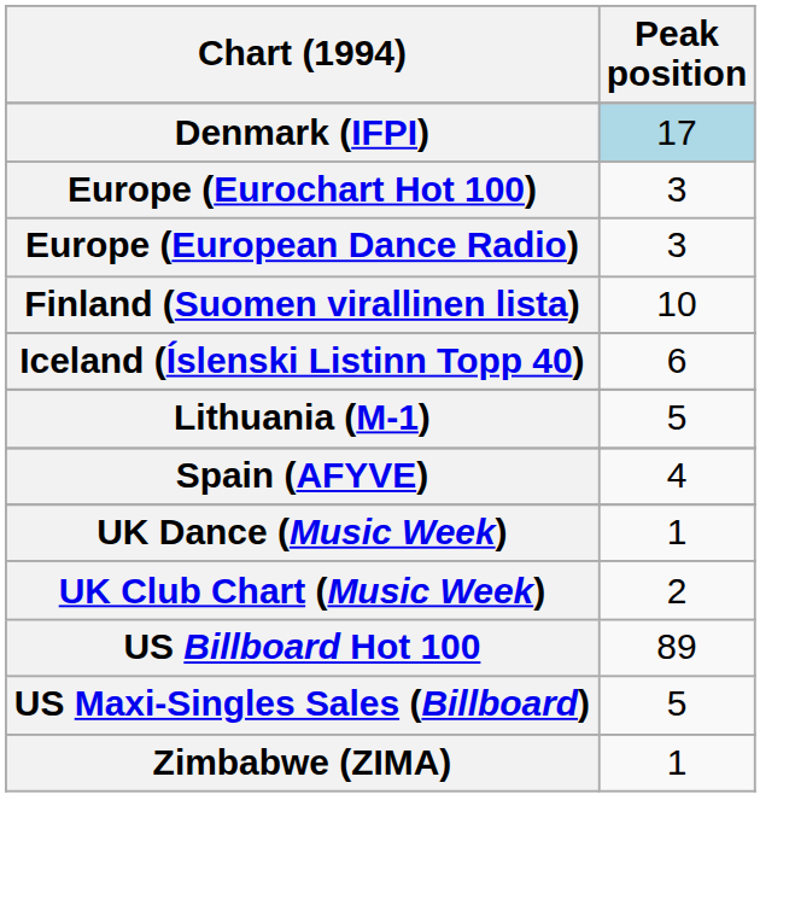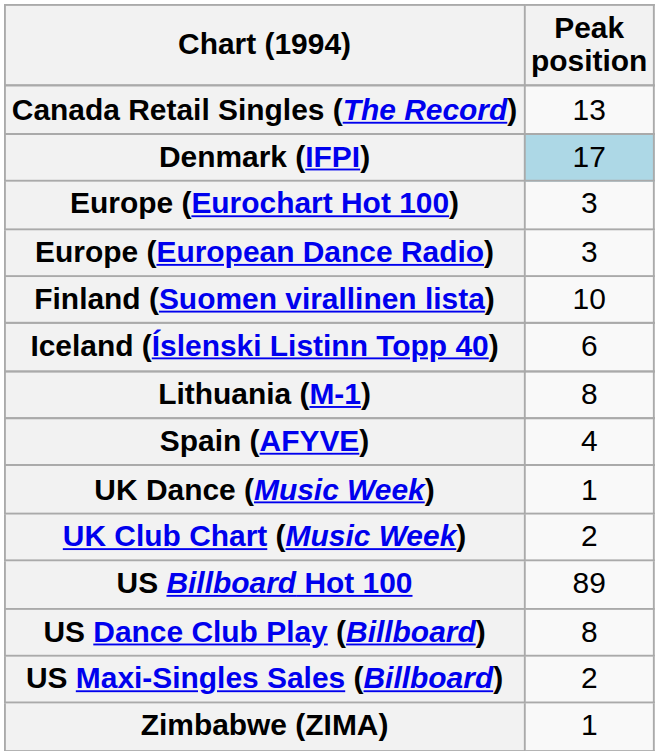 <table class="wikitable sortable plainrowheaders" style="text-align:center">
 <tr>
 <th>Chart (1994)</th>
 <th>Peak<br>position</th>
 </tr>
 <tr>
 </tr>
 <tr>
 </tr>
 <tr>
+</tr>
+<tr>
+<th scope="row">Canada Retail Singles (<em><a href='#'>The Record</a></em>)</th>
+<td>13</td>
 </tr>
 <tr>
 </tr>
 <tr>
 <th scope="row">Denmark (<a href='#'>IFPI</a>)</th>
 <td style="background: lightblue;">17</td>
 </tr>
 <tr>
 <th scope="row">Europe (<a href='#'>Eurochart Hot 100</a>)</th>
 <td>3</td>
 </tr>
 <tr>
 <th scope="row">Europe (<a href='#'>European Dance Radio</a>)</th>
 <td>3</td>
 </tr>
 <tr>
 <th scope="row">Finland (<a href='#'>Suomen virallinen lista</a>)</th>
 <td>10</td>
 </tr>
 <tr>
 </tr>
 <tr>
 </tr>
 <tr>
 <th scope="row">Iceland (<a href='#'>Íslenski Listinn Topp 40</a>)</th>
 <td>6</td>
 </tr>
 <tr>
 </tr>
 <tr>
 <th scope="row">Lithuania (<a href='#'>M-1</a>)</th>
-<td>5</td>
+<td>8</td>
 </tr>
 <tr>
 </tr>
 <tr>
 </tr>
 <tr>
 </tr>
 <tr>
 </tr>
 <tr>
 <th scope="row">Spain (<a href='#'>AFYVE</a>)</th>
 <td>4</td>
 </tr>
 <tr>
 </tr>
 <tr>
 </tr>
 <tr>
 </tr>
 <tr>
 <th scope="row">UK Dance (<em><a href='#'>Music Week</a></em>)</th>
 <td>1</td>
 </tr>
 <tr>
 <th scope="row"><a href='#'>UK Club Chart</a> (<em><a href='#'>Music Week</a></em>)</th>
 <td>2</td>
 </tr>
 <tr>
 <th scope="row">US <a href='#'><em>Billboard</em> Hot 100</a></th>
 <td>89</td>
 </tr>
 <tr>
+<th scope="row">US <a href='#'>Dance Club Play</a> (<em><a href='#'>Billboard</a></em>)</th>
+<td>8</td>
+</tr>
+<tr>
 <th scope="row">US <a href='#'>Maxi-Singles Sales</a> (<em><a href='#'>Billboard</a></em>)</th>
-<td>5</td>
+<td>2</td>
 </tr>
 <tr>
 <th scope="row">Zimbabwe (ZIMA)</th>
 <td>1</td>
 </tr>
 </table>
